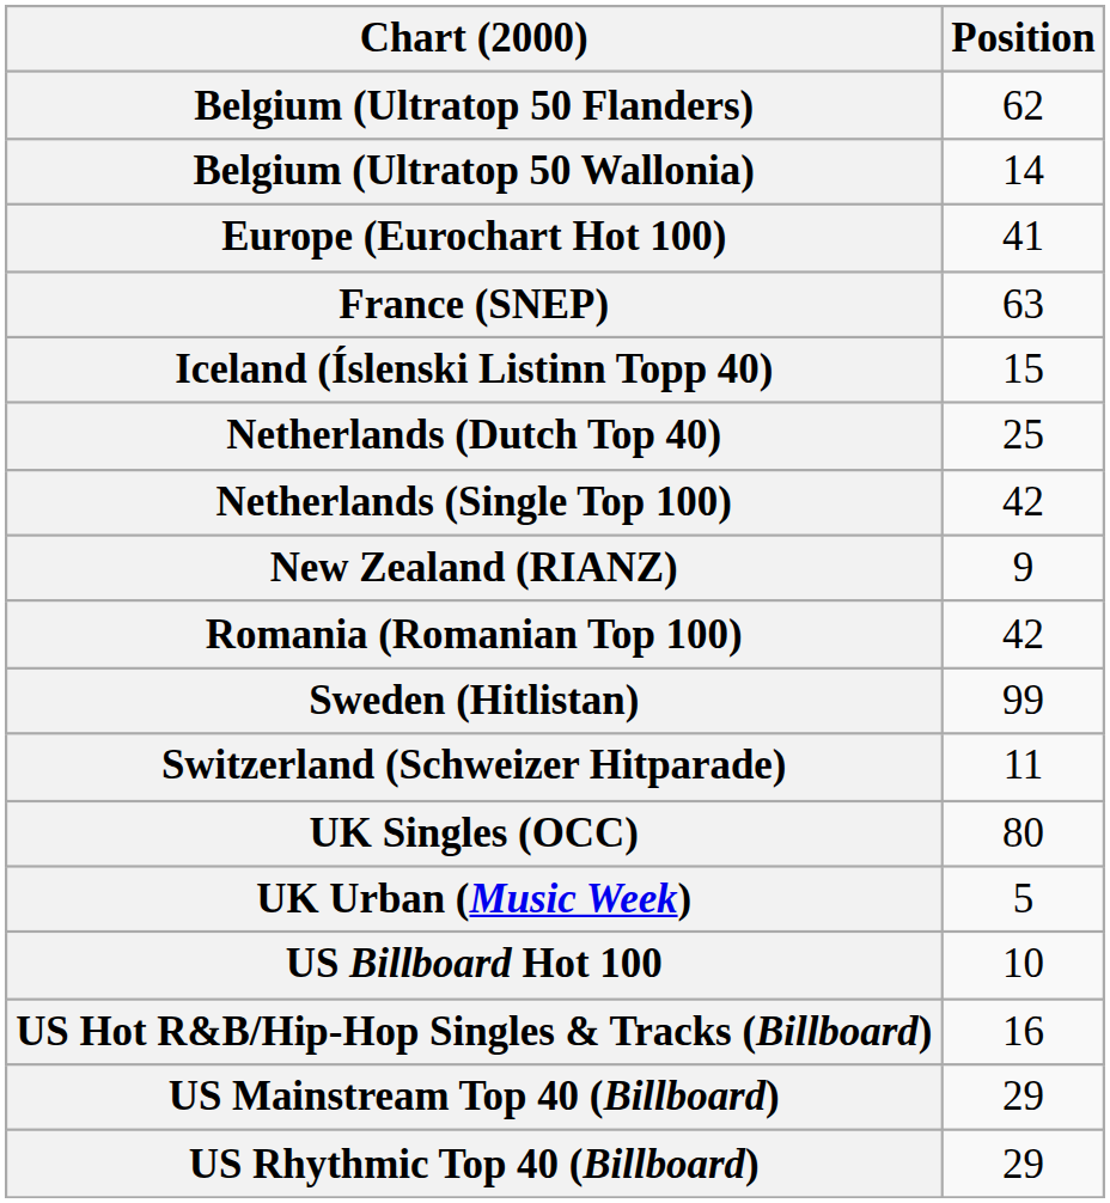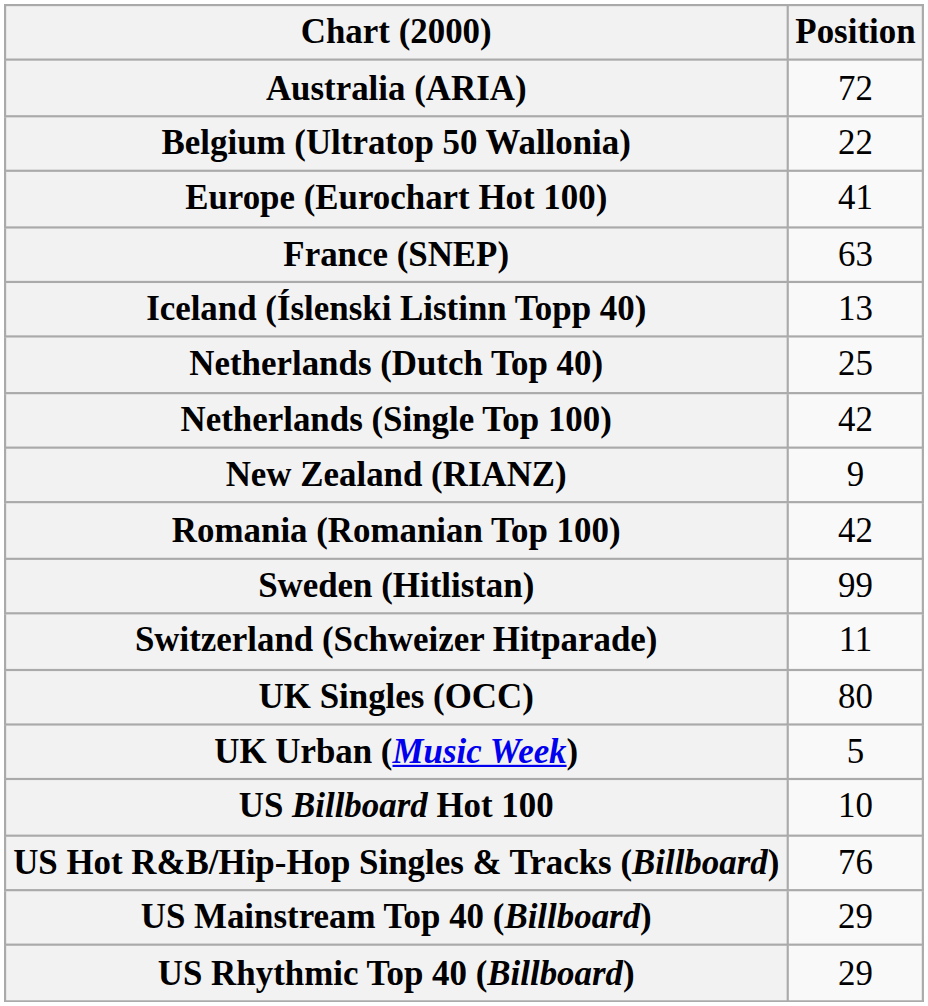 <table class="wikitable sortable plainrowheaders" style="text-align:center">
 <tr>
 <th>Chart (2000)</th>
 <th>Position</th>
 </tr>
 <tr>
-<th scope="row">Belgium (Ultratop 50 Flanders)</th>
-<td>62</td>
+<th scope="row">Australia (ARIA)</th>
+<td>72</td>
 </tr>
 <tr>
 <th scope="row">Belgium (Ultratop 50 Wallonia)</th>
-<td>14</td>
+<td>22</td>
 </tr>
 <tr>
 <th scope="row">Europe (Eurochart Hot 100)</th>
 <td>41</td>
 </tr>
 <tr>
 <th scope="row">France (SNEP)</th>
 <td>63</td>
 </tr>
 <tr>
 <th scope="row">Iceland (Íslenski Listinn Topp 40)</th>
-<td>15</td>
+<td>13</td>
 </tr>
 <tr>
 <th scope="row">Netherlands (Dutch Top 40)</th>
 <td>25</td>
 </tr>
 <tr>
 <th scope="row">Netherlands (Single Top 100)</th>
 <td>42</td>
 </tr>
 <tr>
 <th scope="row">New Zealand (RIANZ)</th>
 <td>9</td>
 </tr>
 <tr>
 <th scope="row">Romania (Romanian Top 100)</th>
 <td>42</td>
 </tr>
 <tr>
 <th scope="row">Sweden (Hitlistan)</th>
 <td>99</td>
 </tr>
 <tr>
 <th scope="row">Switzerland (Schweizer Hitparade)</th>
 <td>11</td>
 </tr>
 <tr>
 <th scope="row">UK Singles (OCC)</th>
 <td>80</td>
 </tr>
 <tr>
 <th scope="row">UK Urban (<em><a href='#'>Music Week</a></em>)</th>
 <td>5</td>
 </tr>
 <tr>
 <th scope="row">US <em>Billboard</em> Hot 100</th>
 <td>10</td>
 </tr>
 <tr>
 <th scope="row">US Hot R&B/Hip-Hop Singles & Tracks (<em>Billboard</em>)</th>
-<td>16</td>
+<td>76</td>
 </tr>
 <tr>
 <th scope="row">US Mainstream Top 40 (<em>Billboard</em>)</th>
 <td>29</td>
 </tr>
 <tr>
 <th scope="row">US Rhythmic Top 40 (<em>Billboard</em>)</th>
 <td>29</td>
 </tr>
 </table>
